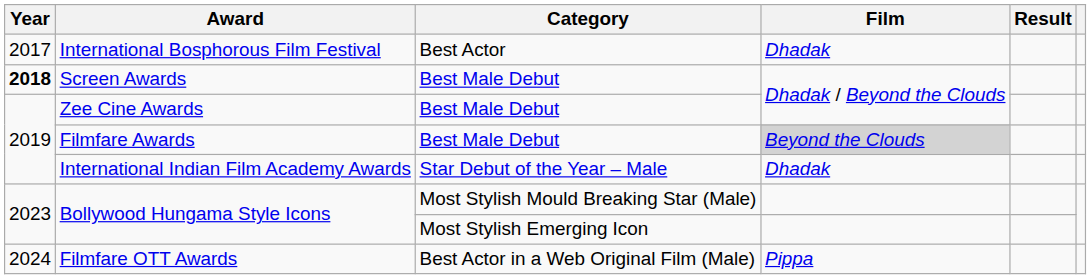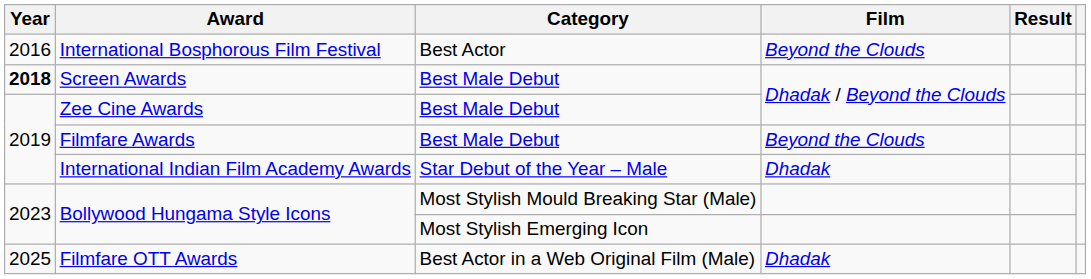 <table class="wikitable">
 <tr>
 <th>Year</th>
 <th>Award</th>
 <th>Category</th>
 <th>Film</th>
 <th>Result</th>
 <th></th>
 </tr>
 <tr>
-<td>2017</td>
+<td>2016</td>
 <td><a href='#'>International Bosphorous Film Festival</a></td>
 <td>Best Actor</td>
-<td><em><a href='#'>Dhadak</a></em></td>
+<td><em><a href='#'>Beyond the Clouds</a></em></td>
 <td></td>
 <td></td>
 </tr>
 <tr>
 <td><strong>2018</strong></td>
 <td><a href='#'>Screen Awards</a></td>
 <td><a href='#'>Best Male Debut</a></td>
 <td rowspan="2"><em><a href='#'>Dhadak</a></em> / <em><a href='#'>Beyond the Clouds</a></em></td>
 <td></td>
 <td></td>
 </tr>
 <tr>
 <td rowspan="3">2019</td>
 <td><a href='#'>Zee Cine Awards</a></td>
 <td><a href='#'>Best Male Debut</a></td>
 <td></td>
 <td></td>
 </tr>
 <tr>
 <td><a href='#'>Filmfare Awards</a></td>
 <td><a href='#'>Best Male Debut</a></td>
-<td style="background: lightgrey;"><em><a href='#'>Beyond the Clouds</a></em></td>
+<td><em><a href='#'>Beyond the Clouds</a></em></td>
 <td></td>
 <td></td>
 </tr>
 <tr>
 <td><a href='#'>International Indian Film Academy Awards</a></td>
 <td><a href='#'>Star Debut of the Year – Male</a></td>
 <td><em><a href='#'>Dhadak</a></em></td>
 <td></td>
 <td></td>
 </tr>
 <tr>
 <td rowspan="2">2023</td>
 <td rowspan="2"><a href='#'>Bollywood Hungama Style Icons</a></td>
 <td>Most Stylish Mould Breaking Star (Male)</td>
 <td></td>
 <td></td>
 <td rowspan="2"></td>
 </tr>
 <tr>
 <td>Most Stylish Emerging Icon</td>
 <td></td>
 <td></td>
 </tr>
 <tr>
-<td>2024</td>
+<td>2025</td>
 <td><a href='#'>Filmfare OTT Awards</a></td>
 <td>Best Actor in a Web Original Film (Male)</td>
-<td><em><a href='#'>Pippa</a></em></td>
+<td><em><a href='#'>Dhadak</a></em></td>
 <td></td>
 <td></td>
 </tr>
 </table>
